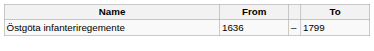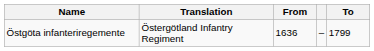 <table class="wikitable" width="600px">
 <tr>
 <th width="37.5%">Name</th>
+<th width="37.5%">Translation</th>
 <th width="12%">From</th>
 <th width="1%"></th>
 <th width="12%">To</th>
 </tr>
 <tr>
 <td>Östgöta infanteriregemente</td>
+<td>Östergötland Infantry Regiment</td>
 <td>1636</td>
 <td>–</td>
 <td>1799</td>
 </tr>
 </table>
